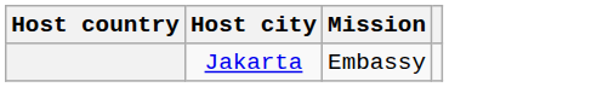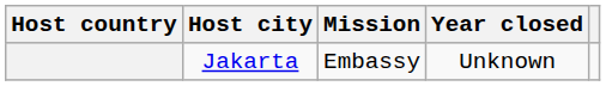 <table class="wikitable plainrowheaders" style="text-align:center;">
 <tr>
 <th scope="col">Host country</th>
 <th scope="col">Host city</th>
 <th scope="col">Mission</th>
+<th scope="col">Year closed</th>
 <th scope="col"></th>
 </tr>
 <tr>
 <th scope="row"></th>
 <td><a href='#'>Jakarta</a></td>
 <td>Embassy</td>
+<td>Unknown</td>
 <td></td>
 </tr>
 </table>
